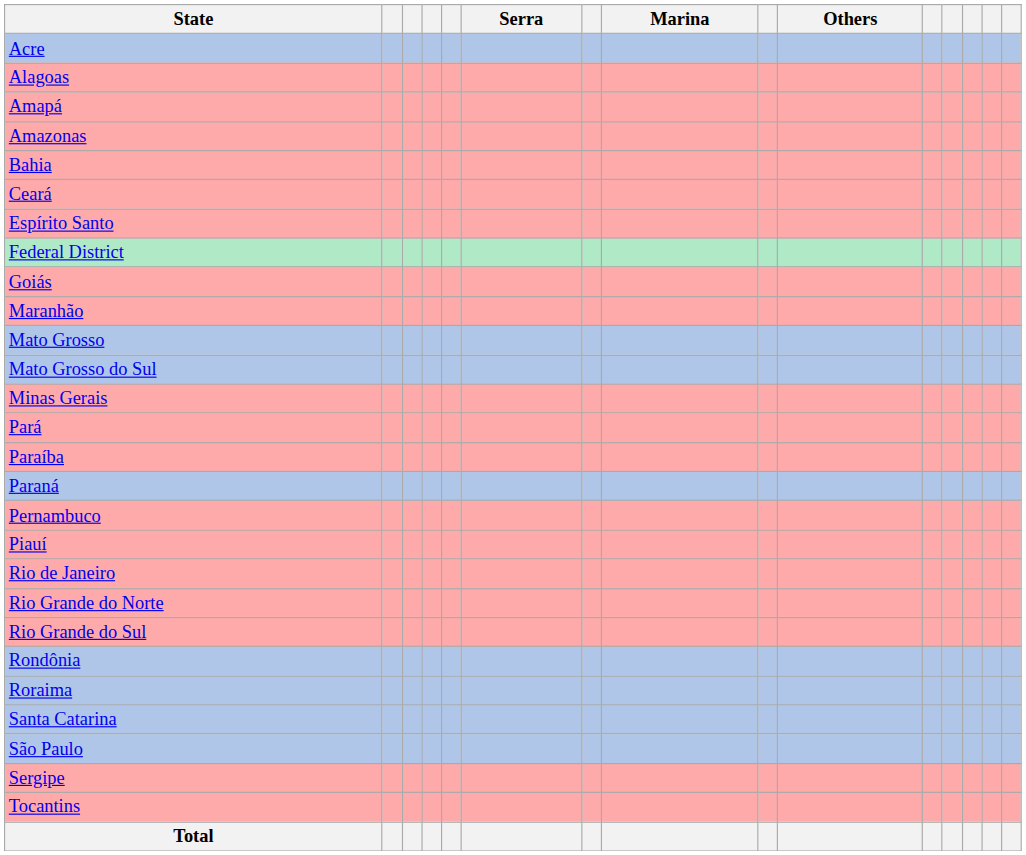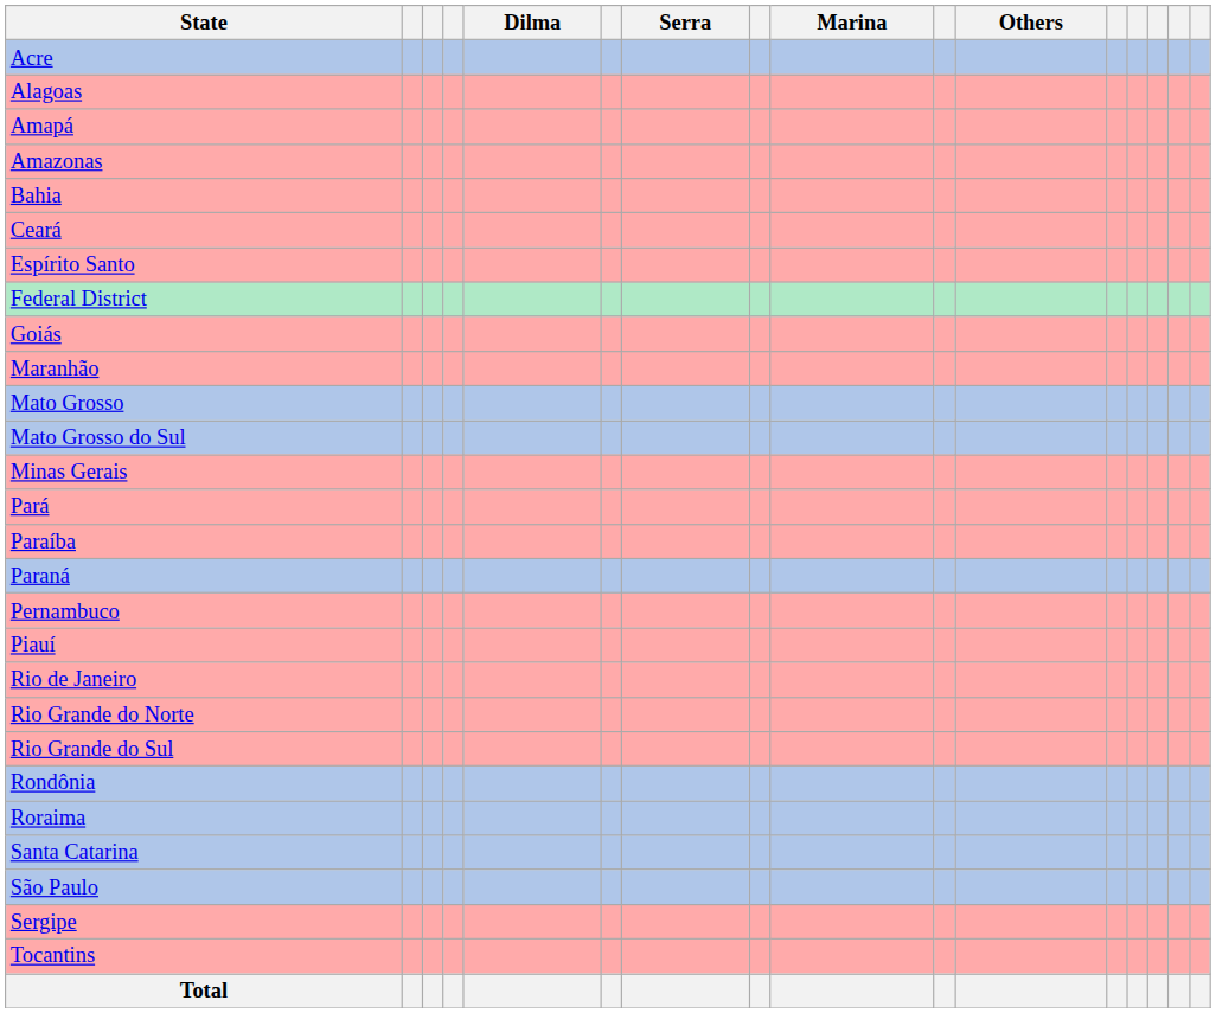 <table width="70%" class="wikitable sortable">
 <tr>
 <th>State</th>
 <th></th>
 <th></th>
 <th></th>
+<th>Dilma</th>
 <th></th>
 <th>Serra</th>
 <th></th>
 <th>Marina</th>
 <th></th>
 <th>Others</th>
 <th></th>
 <th></th>
 <th></th>
 <th></th>
 <th></th>
 </tr>
 <tr style="background-color: #afc6e9">
 <td align="left"><a href='#'>Acre</a></td>
+<td></td>
 <td></td>
 <td></td>
 <td></td>
 <td></td>
 <td><strong></strong></td>
 <td><strong></strong></td>
 <td></td>
 <td></td>
 <td></td>
 <td></td>
 <td></td>
 <td></td>
 <td></td>
 <td></td>
 </tr>
 <tr style="background-color: #ffaaaa">
 <td align="left"><a href='#'>Alagoas</a></td>
 <td></td>
 <td></td>
 <td></td>
 <td><strong></strong></td>
+<td><strong></strong></td>
 <td></td>
 <td></td>
 <td></td>
 <td></td>
 <td></td>
 <td></td>
 <td></td>
 <td></td>
 <td></td>
 <td></td>
 </tr>
 <tr style="background-color: #ffaaaa">
 <td align="left"><a href='#'>Amapá</a></td>
 <td></td>
 <td></td>
 <td></td>
+<td><strong></strong></td>
 <td><strong></strong></td>
 <td></td>
 <td></td>
 <td></td>
 <td></td>
 <td></td>
 <td></td>
 <td></td>
 <td></td>
 <td></td>
 <td></td>
 </tr>
 <tr style="background-color: #ffaaaa">
 <td align="left"><a href='#'>Amazonas</a></td>
 <td></td>
 <td></td>
 <td></td>
 <td><strong></strong></td>
+<td><strong></strong></td>
 <td></td>
 <td></td>
 <td></td>
 <td></td>
 <td></td>
 <td></td>
 <td></td>
 <td></td>
 <td></td>
 <td></td>
 </tr>
 <tr style="background-color: #ffaaaa">
 <td align="left"><a href='#'>Bahia</a></td>
 <td></td>
 <td></td>
 <td></td>
+<td><strong></strong></td>
 <td><strong></strong></td>
 <td></td>
 <td></td>
 <td></td>
 <td></td>
 <td></td>
 <td></td>
 <td></td>
 <td></td>
 <td></td>
 <td></td>
 </tr>
 <tr style="background-color: #ffaaaa">
 <td align="left"><a href='#'>Ceará</a></td>
 <td></td>
 <td></td>
 <td></td>
 <td><strong></strong></td>
+<td><strong></strong></td>
 <td></td>
 <td></td>
 <td></td>
 <td></td>
 <td></td>
 <td></td>
 <td></td>
 <td></td>
 <td></td>
 <td></td>
 </tr>
 <tr style="background-color: #ffaaaa">
 <td align="left"><a href='#'>Espírito Santo</a></td>
 <td></td>
 <td></td>
 <td></td>
 <td><strong></strong></td>
+<td><strong></strong></td>
 <td></td>
 <td></td>
 <td></td>
 <td></td>
 <td></td>
 <td></td>
 <td></td>
 <td></td>
 <td></td>
 <td></td>
 </tr>
 <tr style="background-color: #afe9c6">
 <td align="left"><a href='#'>Federal District</a></td>
+<td></td>
 <td></td>
 <td></td>
 <td></td>
 <td></td>
 <td></td>
 <td></td>
 <td><strong></strong></td>
 <td><strong></strong></td>
 <td></td>
 <td></td>
 <td></td>
 <td></td>
 <td></td>
 <td></td>
 </tr>
 <tr style="background-color: #ffaaaa">
 <td align="left"><a href='#'>Goiás</a></td>
 <td></td>
 <td></td>
 <td></td>
 <td><strong></strong></td>
+<td><strong></strong></td>
 <td></td>
 <td></td>
 <td></td>
 <td></td>
 <td></td>
 <td></td>
 <td></td>
 <td></td>
 <td></td>
 <td></td>
 </tr>
 <tr style="background-color: #ffaaaa">
 <td align="left"><a href='#'>Maranhão</a></td>
 <td></td>
 <td></td>
 <td></td>
 <td><strong></strong></td>
+<td><strong></strong></td>
 <td></td>
 <td></td>
 <td></td>
 <td></td>
 <td></td>
 <td></td>
 <td></td>
 <td></td>
 <td></td>
 <td></td>
 </tr>
 <tr style="background-color: #afc6e9">
 <td align="left"><a href='#'>Mato Grosso</a></td>
+<td></td>
 <td></td>
 <td></td>
 <td></td>
 <td></td>
 <td><strong></strong></td>
 <td></td>
 <td></td>
 <td></td>
 <td></td>
 <td></td>
 <td></td>
 <td></td>
 <td></td>
 <td></td>
 </tr>
 <tr style="background-color: #afc6e9">
 <td align="left"><a href='#'>Mato Grosso do Sul</a></td>
 <td></td>
 <td></td>
 <td></td>
 <td></td>
+<td></td>
 <td><strong></strong></td>
 <td><strong></strong></td>
 <td></td>
 <td></td>
 <td></td>
 <td></td>
 <td></td>
 <td></td>
 <td></td>
 <td></td>
 </tr>
 <tr style="background-color: #ffaaaa">
 <td align="left"><a href='#'>Minas Gerais</a></td>
 <td></td>
 <td></td>
 <td></td>
+<td><strong></strong></td>
 <td></td>
 <td></td>
 <td></td>
 <td></td>
 <td></td>
 <td></td>
 <td></td>
 <td></td>
 <td></td>
 <td></td>
 <td></td>
 </tr>
 <tr style="background-color: #ffaaaa">
 <td align="left"><a href='#'>Pará</a></td>
 <td></td>
 <td></td>
 <td></td>
 <td><strong></strong></td>
+<td><strong></strong></td>
 <td></td>
 <td></td>
 <td></td>
 <td></td>
 <td></td>
 <td></td>
 <td></td>
 <td></td>
 <td></td>
 <td></td>
 </tr>
 <tr style="background-color: #ffaaaa">
 <td align="left"><a href='#'>Paraíba</a></td>
 <td></td>
 <td></td>
 <td></td>
 <td><strong></strong></td>
+<td><strong></strong></td>
 <td></td>
 <td></td>
 <td></td>
 <td></td>
 <td></td>
 <td></td>
 <td></td>
 <td></td>
 <td></td>
 <td></td>
 </tr>
 <tr style="background-color: #afc6e9">
 <td align="left"><a href='#'>Paraná</a></td>
+<td></td>
 <td></td>
 <td></td>
 <td></td>
 <td></td>
 <td><strong></strong></td>
 <td><strong></strong></td>
 <td></td>
 <td></td>
 <td></td>
 <td></td>
 <td></td>
 <td></td>
 <td></td>
 <td></td>
 </tr>
 <tr style="background-color: #ffaaaa">
 <td align="left"><a href='#'>Pernambuco</a></td>
 <td></td>
 <td></td>
 <td></td>
 <td><strong></strong></td>
+<td><strong></strong></td>
 <td></td>
 <td></td>
 <td></td>
 <td></td>
 <td></td>
 <td></td>
 <td></td>
 <td></td>
 <td></td>
 <td></td>
 </tr>
 <tr style="background-color: #ffaaaa">
 <td align="left"><a href='#'>Piauí</a></td>
 <td></td>
 <td></td>
 <td></td>
+<td><strong></strong></td>
 <td><strong></strong></td>
 <td></td>
 <td></td>
 <td></td>
 <td></td>
 <td></td>
 <td></td>
 <td></td>
 <td></td>
 <td></td>
 <td></td>
 </tr>
 <tr style="background-color: #ffaaaa">
 <td align="left"><a href='#'>Rio de Janeiro</a></td>
 <td></td>
 <td></td>
 <td></td>
 <td><strong></strong></td>
+<td><strong></strong></td>
 <td></td>
 <td></td>
 <td></td>
 <td></td>
 <td></td>
 <td></td>
 <td></td>
 <td></td>
 <td></td>
 <td></td>
 </tr>
 <tr style="background-color: #ffaaaa">
 <td align="left"><a href='#'>Rio Grande do Norte</a></td>
 <td></td>
 <td></td>
 <td></td>
+<td><strong></strong></td>
 <td><strong></strong></td>
 <td></td>
 <td></td>
 <td></td>
 <td></td>
 <td></td>
 <td></td>
 <td></td>
 <td></td>
 <td></td>
 <td></td>
 </tr>
 <tr style="background-color: #ffaaaa">
 <td align="left"><a href='#'>Rio Grande do Sul</a></td>
 <td></td>
 <td></td>
 <td></td>
 <td><strong></strong></td>
+<td><strong></strong></td>
 <td></td>
 <td></td>
 <td></td>
 <td></td>
 <td></td>
 <td></td>
 <td></td>
 <td></td>
 <td></td>
 <td></td>
 </tr>
 <tr style="background-color: #afc6e9">
 <td align="left"><a href='#'>Rondônia</a></td>
+<td></td>
 <td></td>
 <td></td>
 <td></td>
 <td></td>
 <td><strong></strong></td>
 <td><strong></strong></td>
 <td></td>
 <td></td>
 <td></td>
 <td></td>
 <td></td>
 <td></td>
 <td></td>
 <td></td>
 </tr>
 <tr style="background-color: #afc6e9">
 <td align="left"><a href='#'>Roraima</a></td>
 <td></td>
 <td></td>
 <td></td>
 <td></td>
+<td></td>
 <td><strong></strong></td>
 <td><strong></strong></td>
 <td></td>
 <td></td>
 <td></td>
 <td></td>
 <td></td>
 <td></td>
 <td></td>
 <td></td>
 </tr>
 <tr style="background-color: #afc6e9">
 <td align="left"><a href='#'>Santa Catarina</a></td>
+<td></td>
 <td></td>
 <td></td>
 <td></td>
 <td></td>
 <td><strong></strong></td>
 <td><strong></strong></td>
 <td></td>
 <td></td>
 <td></td>
 <td></td>
 <td></td>
 <td></td>
 <td></td>
 <td></td>
 </tr>
 <tr style="background-color: #afc6e9">
 <td align="left"><a href='#'>São Paulo</a></td>
 <td></td>
 <td></td>
 <td></td>
 <td></td>
+<td></td>
 <td><strong></strong></td>
 <td><strong></strong></td>
 <td></td>
 <td></td>
 <td></td>
 <td></td>
 <td></td>
 <td></td>
 <td></td>
 <td></td>
 </tr>
 <tr style="background-color: #ffaaaa">
 <td align="left"><a href='#'>Sergipe</a></td>
 <td></td>
 <td></td>
 <td></td>
 <td><strong></strong></td>
+<td><strong></strong></td>
 <td></td>
 <td></td>
 <td></td>
 <td></td>
 <td></td>
 <td></td>
 <td></td>
 <td></td>
 <td></td>
 <td></td>
 </tr>
 <tr style="background-color: #ffaaaa">
 <td align="left"><a href='#'>Tocantins</a></td>
 <td></td>
 <td></td>
 <td></td>
+<td><strong></strong></td>
 <td><strong></strong></td>
 <td></td>
 <td></td>
 <td></td>
 <td></td>
 <td></td>
 <td></td>
 <td></td>
 <td></td>
 <td></td>
 <td></td>
 </tr>
 <tr>
 <th align="left">Total</th>
 <th></th>
 <th></th>
 <th></th>
 <th></th>
 <th></th>
 <th></th>
 <th></th>
 <th></th>
 <th></th>
 <th></th>
 <th></th>
 <th></th>
 <th></th>
 <th></th>
+<th></th>
 </tr>
 </table>
